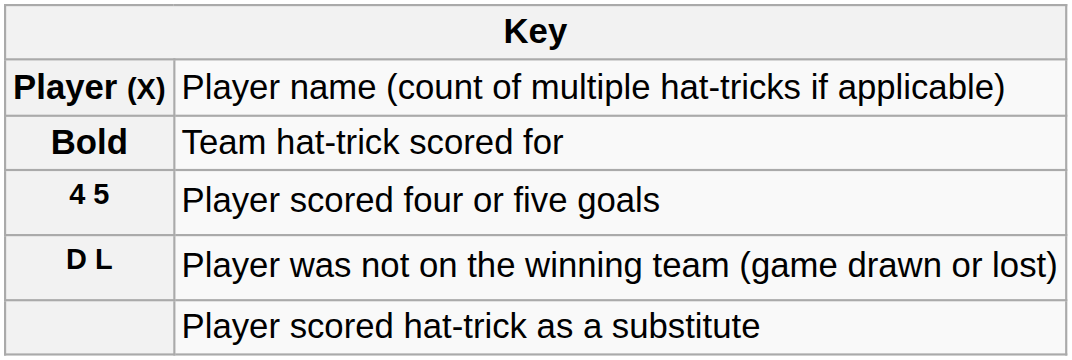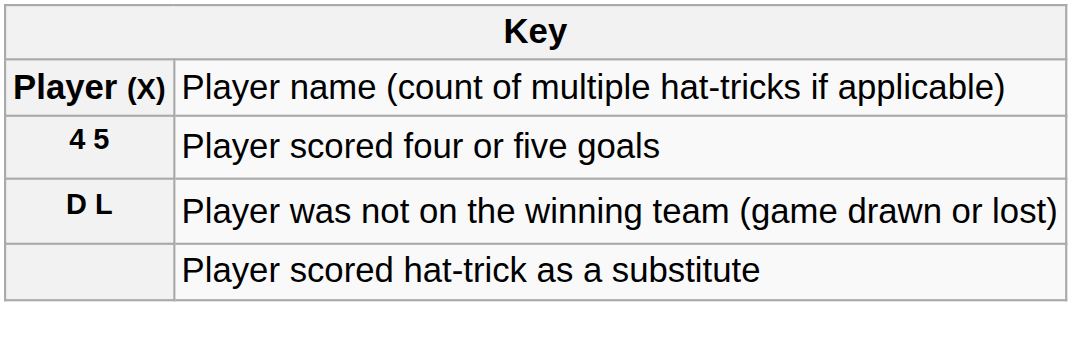 <table class="wikitable plainrowheaders">
 <tr>
 <th colspan="2" scope="col">Key</th>
 </tr>
 <tr>
 <th align="left" scope="row">Player <small>(X)</small></th>
 <td align="left">Player name (count of multiple hat-tricks if applicable)</td>
-</tr>
-<tr>
-<th align="left" scope="row"><strong>Bold</strong></th>
-<td align="left">Team hat-trick scored for</td>
 </tr>
 <tr>
 <th align="left" scope="row"><sup>4 5</sup></th>
 <td align="left">Player scored four or five goals</td>
 </tr>
 <tr>
 <th align="left" scope="row"><sup>D L</sup></th>
 <td align="left">Player was not on the winning team (game drawn or lost)</td>
 </tr>
 <tr>
 <th align="left" scope="row"></th>
 <td align="left">Player scored hat-trick as a substitute</td>
 </tr>
 </table>
